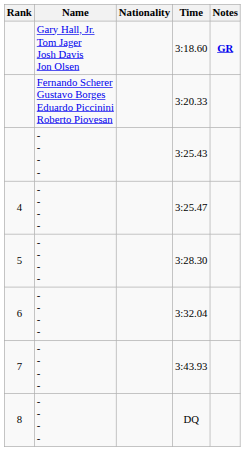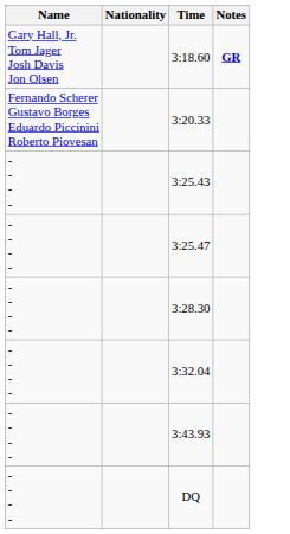 <table class="wikitable sortable" style="text-align:center">
 <tr>
-<th>Rank</th>
 <th>Name</th>
 <th>Nationality</th>
 <th>Time</th>
 <th>Notes</th>
 </tr>
 <tr>
-<td></td>
 <td align=left><a href='#'>Gary Hall, Jr.</a> <br> <a href='#'>Tom Jager</a> <br> <a href='#'>Josh Davis</a> <br> <a href='#'>Jon Olsen</a></td>
 <td align=left></td>
 <td>3:18.60</td>
 <td><strong><a href='#'>GR</a></strong></td>
 </tr>
 <tr>
-<td></td>
 <td align=left><a href='#'>Fernando Scherer</a> <br> <a href='#'>Gustavo Borges</a> <br> <a href='#'>Eduardo Piccinini</a> <br> <a href='#'>Roberto Piovesan</a></td>
 <td align=left></td>
 <td>3:20.33</td>
 <td></td>
 </tr>
 <tr>
-<td></td>
 <td align=left>- <br> - <br> - <br> -</td>
 <td align=left></td>
 <td>3:25.43</td>
 <td></td>
 </tr>
 <tr>
-<td>4</td>
 <td align=left>- <br> - <br> - <br> -</td>
 <td align=left></td>
 <td>3:25.47</td>
 <td></td>
 </tr>
 <tr>
-<td>5</td>
 <td align=left>- <br> - <br> - <br> -</td>
 <td align=left></td>
 <td>3:28.30</td>
 <td></td>
 </tr>
 <tr>
-<td>6</td>
 <td align=left>- <br> - <br> - <br> -</td>
 <td align=left></td>
 <td>3:32.04</td>
 <td></td>
 </tr>
 <tr>
-<td>7</td>
 <td align=left>- <br> - <br> - <br> -</td>
 <td align=left></td>
 <td>3:43.93</td>
 <td></td>
 </tr>
 <tr>
-<td>8</td>
 <td align=left>- <br> - <br> - <br> -</td>
 <td align=left></td>
 <td>DQ</td>
 <td></td>
 </tr>
 </table>
